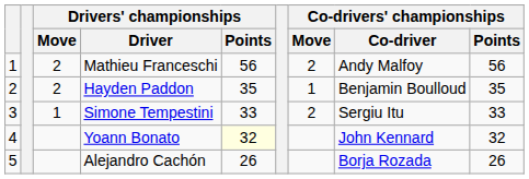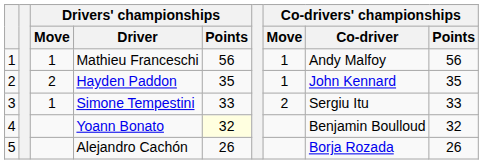 <table class="wikitable" style="font-size:85%;">
 <tr>
 <th rowspan="2"></th>
 <th rowspan="7" style="width:5px;"></th>
 <th colspan="3">Drivers' championships</th>
 <th rowspan="7" style="width:5px;"></th>
 <th colspan="3" nowrap="">Co-drivers' championships</th>
 </tr>
 <tr>
 <th>Move</th>
 <th>Driver</th>
 <th>Points</th>
 <th>Move</th>
 <th>Co-driver</th>
 <th>Points</th>
 </tr>
 <tr>
 <td align="center">1</td>
-<td align="center"> 2</td>
+<td align="center"> 1</td>
 <td>Mathieu Franceschi</td>
 <td align="center">56</td>
-<td align="center"> 2</td>
+<td align="center"> 1</td>
 <td>Andy Malfoy</td>
 <td align="center">56</td>
 </tr>
 <tr>
 <td align="center">2</td>
 <td align="center"> 2</td>
 <td><a href='#'>Hayden Paddon</a></td>
 <td align="center">35</td>
 <td align="center"> 1</td>
-<td>Benjamin Boulloud</td>
+<td><a href='#'>John Kennard</a></td>
 <td align="center">35</td>
 </tr>
 <tr>
 <td align="center">3</td>
 <td align="center"> 1</td>
 <td><a href='#'>Simone Tempestini</a></td>
 <td align="center">33</td>
 <td align="center"> 2</td>
 <td>Sergiu Itu</td>
 <td align="center">33</td>
 </tr>
 <tr>
 <td align="center">4</td>
 <td align="center"></td>
 <td><a href='#'>Yoann Bonato</a></td>
 <td align="center" style="background: lightyellow;">32</td>
 <td align="center"></td>
-<td><a href='#'>John Kennard</a></td>
+<td>Benjamin Boulloud</td>
 <td align="center">32</td>
 </tr>
 <tr>
 <td align="center">5</td>
 <td align="center"></td>
 <td>Alejandro Cachón</td>
 <td align="center">26</td>
 <td align="center"></td>
 <td><a href='#'>Borja Rozada</a></td>
 <td align="center">26</td>
 </tr>
 </table>
